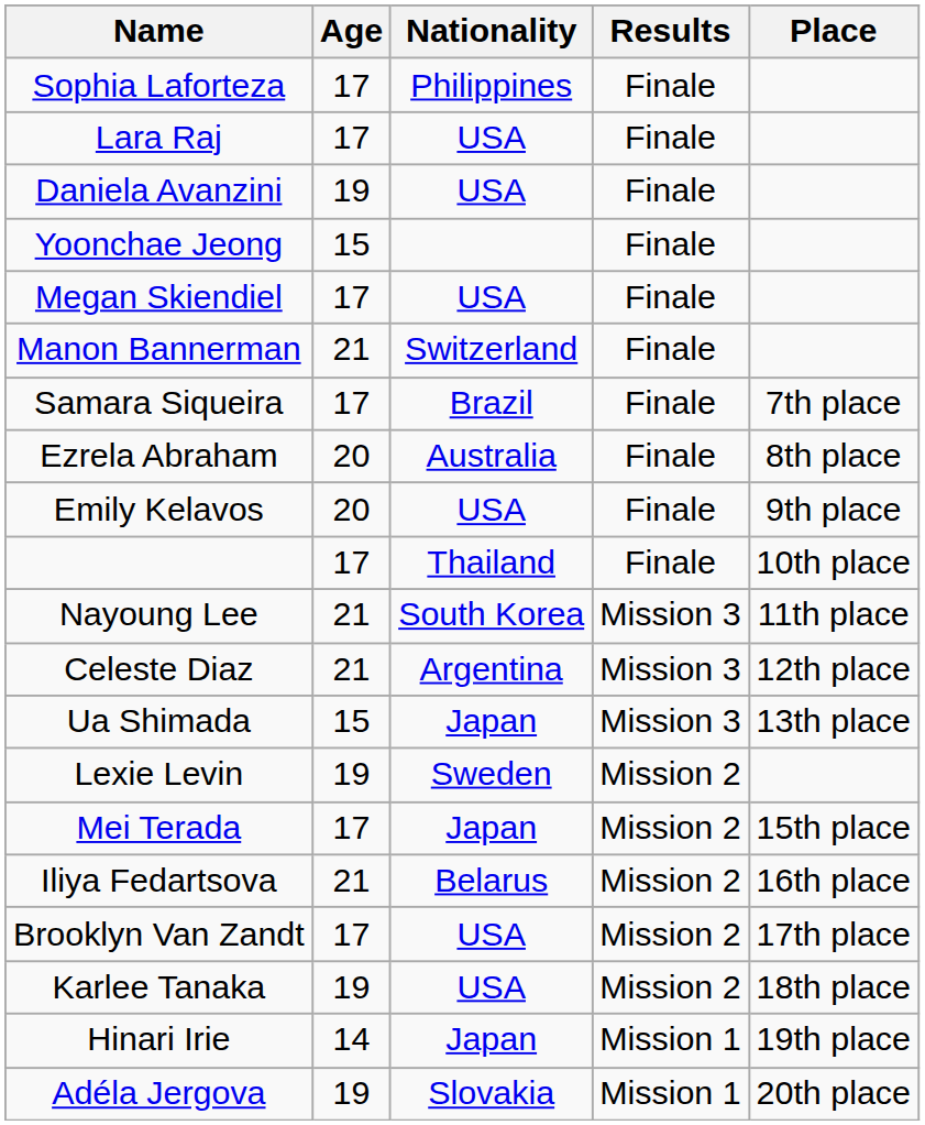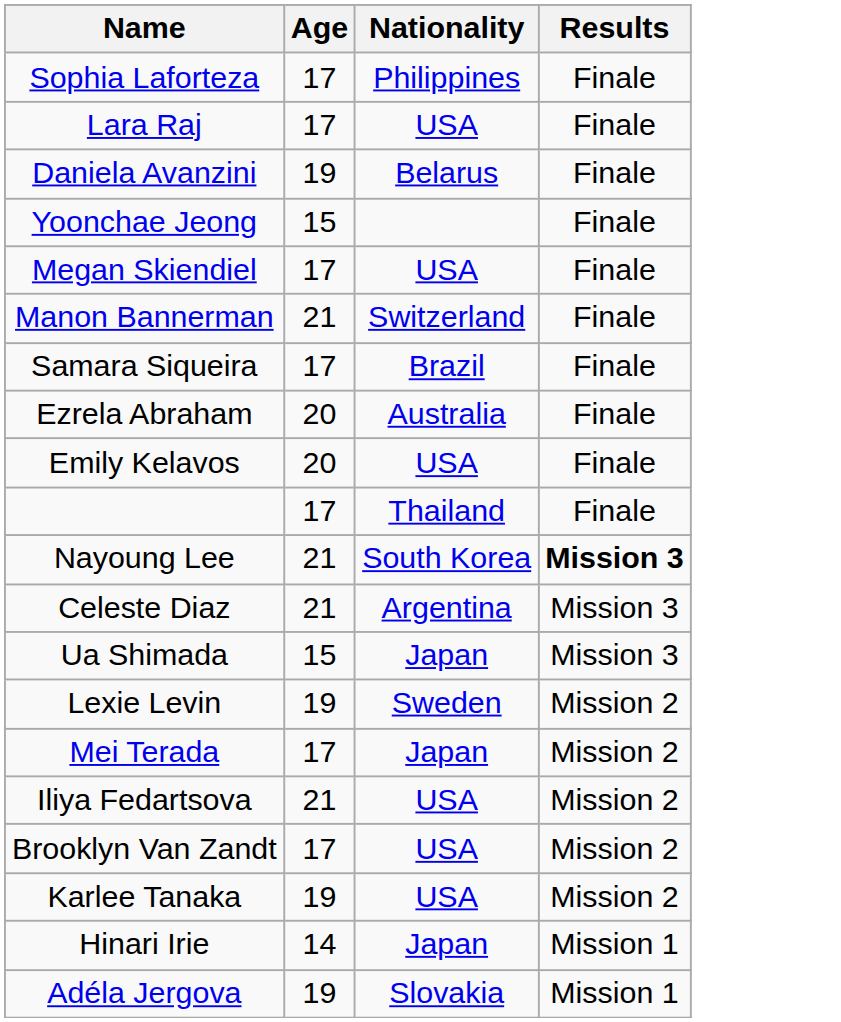 <table class="wikitable sortable" style="text-align:center;">
 <tr>
 <th>Name</th>
 <th>Age</th>
 <th>Nationality</th>
 <th>Results</th>
-<th>Place</th>
 </tr>
 <tr>
 <td><a href='#'>Sophia Laforteza</a></td>
 <td>17</td>
 <td> <a href='#'>Philippines</a></td>
 <td>Finale</td>
-<td></td>
 </tr>
 <tr>
 <td><a href='#'>Lara Raj</a></td>
 <td>17</td>
 <td> <a href='#'>USA</a></td>
 <td>Finale</td>
-<td></td>
 </tr>
 <tr>
 <td><a href='#'>Daniela Avanzini</a></td>
 <td>19</td>
-<td> <a href='#'>USA</a></td>
+<td> <a href='#'>Belarus</a></td>
 <td>Finale</td>
-<td></td>
 </tr>
 <tr>
 <td><a href='#'>Yoonchae Jeong</a></td>
 <td>15</td>
 <td></td>
 <td>Finale</td>
-<td></td>
 </tr>
 <tr>
 <td><a href='#'>Megan Skiendiel</a></td>
 <td>17</td>
 <td> <a href='#'>USA</a></td>
 <td>Finale</td>
-<td></td>
 </tr>
 <tr>
 <td><a href='#'>Manon Bannerman</a></td>
 <td>21</td>
 <td> <a href='#'>Switzerland</a></td>
 <td>Finale</td>
-<td></td>
 </tr>
 <tr>
 <td>Samara Siqueira</td>
 <td>17</td>
 <td> <a href='#'>Brazil</a></td>
 <td>Finale</td>
-<td>7th place</td>
 </tr>
 <tr>
 <td>Ezrela Abraham</td>
 <td>20</td>
 <td> <a href='#'>Australia</a></td>
 <td>Finale</td>
-<td>8th place</td>
 </tr>
 <tr>
 <td>Emily Kelavos</td>
 <td>20</td>
 <td> <a href='#'>USA</a></td>
 <td>Finale</td>
-<td>9th place</td>
 </tr>
 <tr>
 <td></td>
 <td>17</td>
 <td> <a href='#'>Thailand</a></td>
 <td>Finale</td>
-<td>10th place</td>
 </tr>
 <tr>
 <td>Nayoung Lee</td>
 <td>21</td>
 <td> <a href='#'>South Korea</a></td>
-<td>Mission 3</td>
-<td>11th place</td>
+<td><strong>Mission 3</strong></td>
 </tr>
 <tr>
 <td>Celeste Diaz</td>
 <td>21</td>
 <td> <a href='#'>Argentina</a></td>
 <td>Mission 3</td>
-<td>12th place</td>
 </tr>
 <tr>
 <td>Ua Shimada</td>
 <td>15</td>
 <td> <a href='#'>Japan</a></td>
 <td>Mission 3</td>
-<td>13th place</td>
 </tr>
 <tr>
 <td>Lexie Levin</td>
 <td>19</td>
 <td> <a href='#'>Sweden</a></td>
 <td>Mission 2</td>
-<td></td>
 </tr>
 <tr>
 <td><a href='#'>Mei Terada</a></td>
 <td>17</td>
 <td> <a href='#'>Japan</a></td>
 <td>Mission 2</td>
-<td>15th place</td>
 </tr>
 <tr>
 <td>Iliya Fedartsova</td>
 <td>21</td>
-<td> <a href='#'>Belarus</a></td>
+<td> <a href='#'>USA</a></td>
 <td>Mission 2</td>
-<td>16th place</td>
 </tr>
 <tr>
 <td>Brooklyn Van Zandt</td>
 <td>17</td>
 <td> <a href='#'>USA</a></td>
 <td>Mission 2</td>
-<td>17th place</td>
 </tr>
 <tr>
 <td>Karlee Tanaka</td>
 <td>19</td>
 <td> <a href='#'>USA</a></td>
 <td>Mission 2</td>
-<td>18th place</td>
 </tr>
 <tr>
 <td>Hinari Irie</td>
 <td>14</td>
 <td> <a href='#'>Japan</a></td>
 <td>Mission 1</td>
-<td>19th place</td>
 </tr>
 <tr>
 <td><a href='#'>Adéla Jergova</a></td>
 <td>19</td>
 <td> <a href='#'>Slovakia</a></td>
 <td>Mission 1</td>
-<td>20th place</td>
 </tr>
 </table>
